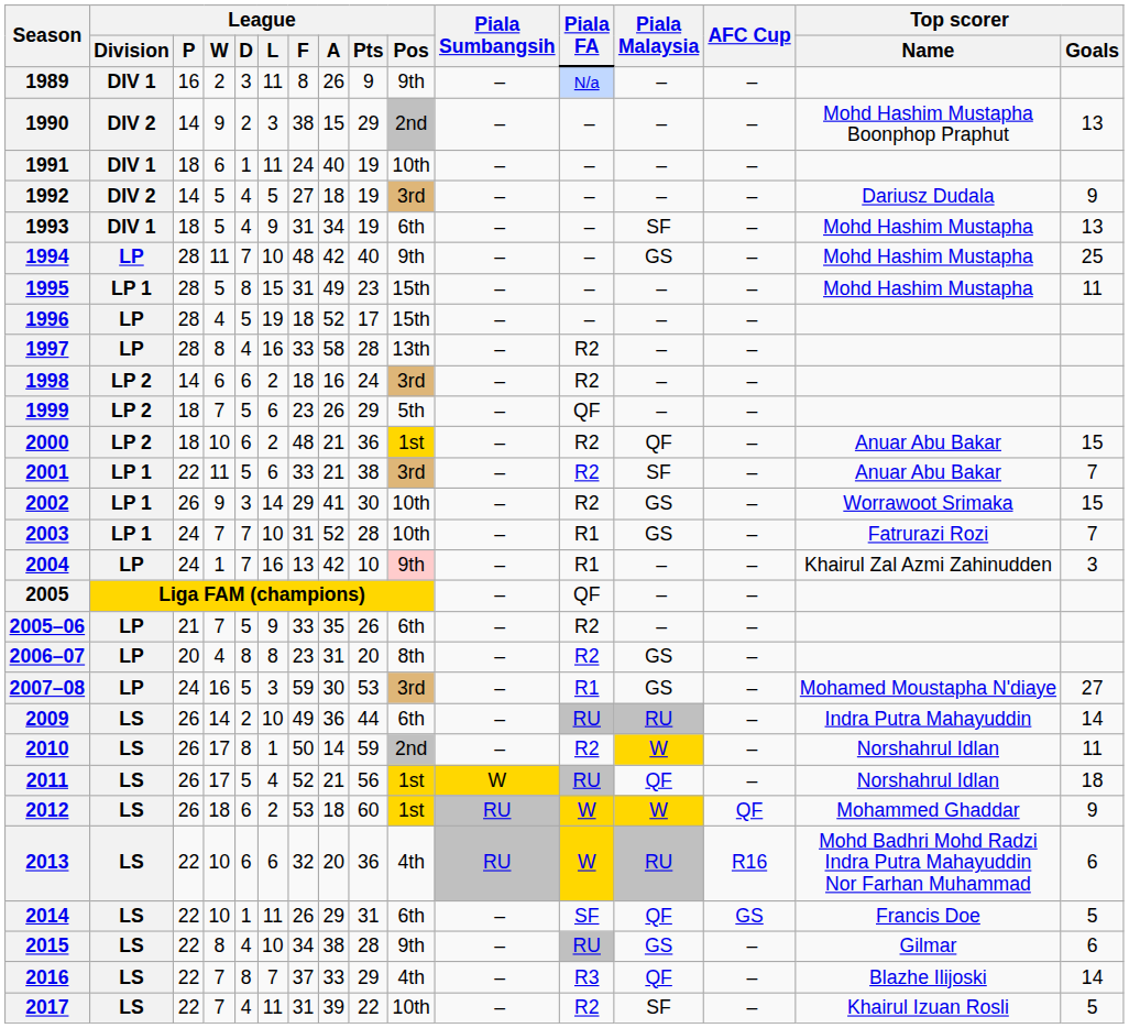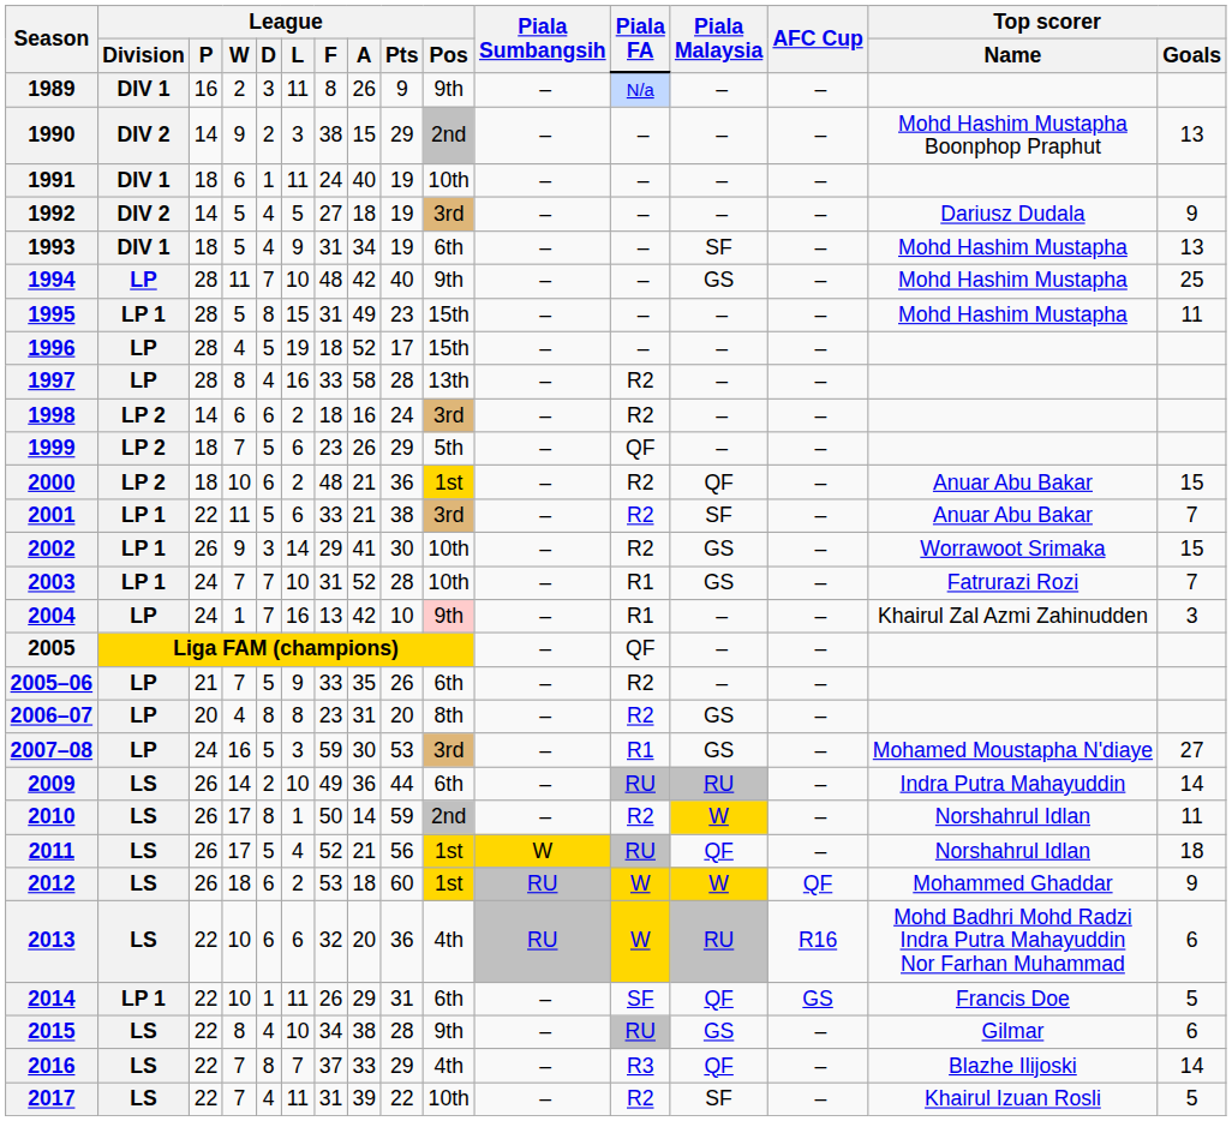 <table class="wikitable" style="text-align: center">
 <tr>
 <th rowspan="2">Season</th>
 <th colspan="9">League</th>
 <th rowspan=2><a href='#'>Piala<br> Sumbangsih</a></th>
 <th rowspan=2><a href='#'>Piala<br> FA</a></th>
 <th rowspan=2><a href='#'>Piala<br> Malaysia</a></th>
 <th rowspan=2><a href='#'>AFC Cup</a></th>
 <th colspan=2>Top scorer</th>
 </tr>
 <tr>
 <th>Division</th>
 <th>P</th>
 <th>W</th>
 <th>D</th>
 <th>L</th>
 <th>F</th>
 <th>A</th>
 <th>Pts</th>
 <th>Pos</th>
 <th>Name</th>
 <th>Goals</th>
 </tr>
 <tr>
 <th>1989</th>
 <th>DIV 1</th>
 <td>16</td>
 <td>2</td>
 <td>3</td>
 <td>11</td>
 <td>8</td>
 <td>26</td>
 <td>9</td>
 <td>9th</td>
 <td> –</td>
 <td style="background:#c1d8ff; border-top:2px solid black;"><small><a href='#'>N/a</a></small></td>
 <td> –</td>
 <td> –</td>
 <td></td>
 <td></td>
 </tr>
 <tr>
 <th>1990</th>
 <th>DIV 2</th>
 <td>14</td>
 <td>9</td>
 <td>2</td>
 <td>3</td>
 <td>38</td>
 <td>15</td>
 <td>29</td>
 <td style="background:silver;">2nd</td>
 <td> –</td>
 <td> –</td>
 <td> –</td>
 <td> –</td>
 <td><a href='#'>Mohd Hashim Mustapha</a><br>Boonphop Praphut</td>
 <td>13</td>
 </tr>
 <tr>
 <th>1991</th>
 <th>DIV 1</th>
 <td>18</td>
 <td>6</td>
 <td>1</td>
 <td>11</td>
 <td>24</td>
 <td>40</td>
 <td>19</td>
 <td>10th</td>
 <td> –</td>
 <td> –</td>
 <td> –</td>
 <td> –</td>
 <td></td>
 <td></td>
 </tr>
 <tr>
 <th>1992</th>
 <th>DIV 2</th>
 <td>14</td>
 <td>5</td>
 <td>4</td>
 <td>5</td>
 <td>27</td>
 <td>18</td>
 <td>19</td>
 <td style="background:#deb678;">3rd</td>
 <td> –</td>
 <td> –</td>
 <td> –</td>
 <td> –</td>
 <td><a href='#'>Dariusz Dudala</a></td>
 <td>9</td>
 </tr>
 <tr>
 <th>1993</th>
 <th>DIV 1</th>
 <td>18</td>
 <td>5</td>
 <td>4</td>
 <td>9</td>
 <td>31</td>
 <td>34</td>
 <td>19</td>
 <td>6th</td>
 <td> –</td>
 <td> –</td>
 <td>SF</td>
 <td> –</td>
 <td><a href='#'>Mohd Hashim Mustapha</a></td>
 <td>13</td>
 </tr>
 <tr>
 <th><a href='#'>1994</a></th>
 <th><a href='#'>LP</a></th>
 <td>28</td>
 <td>11</td>
 <td>7</td>
 <td>10</td>
 <td>48</td>
 <td>42</td>
 <td>40</td>
 <td>9th</td>
 <td> –</td>
 <td> –</td>
 <td>GS</td>
 <td> –</td>
 <td><a href='#'>Mohd Hashim Mustapha</a></td>
 <td>25</td>
 </tr>
 <tr>
 <th><a href='#'>1995</a></th>
 <th>LP 1</th>
 <td>28</td>
 <td>5</td>
 <td>8</td>
 <td>15</td>
 <td>31</td>
 <td>49</td>
 <td>23</td>
 <td>15th</td>
 <td> –</td>
 <td> –</td>
 <td> –</td>
 <td> –</td>
 <td><a href='#'>Mohd Hashim Mustapha</a></td>
 <td>11</td>
 </tr>
 <tr>
 <th><a href='#'>1996</a></th>
 <th>LP</th>
 <td>28</td>
 <td>4</td>
 <td>5</td>
 <td>19</td>
 <td>18</td>
 <td>52</td>
 <td>17</td>
 <td>15th</td>
 <td> –</td>
 <td> –</td>
 <td> –</td>
 <td> –</td>
 <td></td>
 <td></td>
 </tr>
 <tr>
 <th><a href='#'>1997</a></th>
 <th>LP</th>
 <td>28</td>
 <td>8</td>
 <td>4</td>
 <td>16</td>
 <td>33</td>
 <td>58</td>
 <td>28</td>
 <td>13th</td>
 <td> –</td>
 <td>R2</td>
 <td> –</td>
 <td> –</td>
 <td></td>
 <td></td>
 </tr>
 <tr>
 <th><a href='#'>1998</a></th>
 <th>LP 2</th>
 <td>14</td>
 <td>6</td>
 <td>6</td>
 <td>2</td>
 <td>18</td>
 <td>16</td>
 <td>24</td>
 <td style="background:#deb678;">3rd</td>
 <td> –</td>
 <td>R2</td>
 <td> –</td>
 <td> –</td>
 <td></td>
 <td></td>
 </tr>
 <tr>
 <th><a href='#'>1999</a></th>
 <th>LP 2</th>
 <td>18</td>
 <td>7</td>
 <td>5</td>
 <td>6</td>
 <td>23</td>
 <td>26</td>
 <td>29</td>
 <td>5th</td>
 <td> –</td>
 <td>QF</td>
 <td> –</td>
 <td> –</td>
 <td></td>
 <td></td>
 </tr>
 <tr>
 <th><a href='#'>2000</a></th>
 <th>LP 2</th>
 <td>18</td>
 <td>10</td>
 <td>6</td>
 <td>2</td>
 <td>48</td>
 <td>21</td>
 <td>36</td>
 <td style="background:Gold;">1st</td>
 <td> –</td>
 <td>R2</td>
 <td>QF</td>
 <td> –</td>
 <td><a href='#'>Anuar Abu Bakar</a></td>
 <td>15</td>
 </tr>
 <tr>
 <th><a href='#'>2001</a></th>
 <th>LP 1</th>
 <td>22</td>
 <td>11</td>
 <td>5</td>
 <td>6</td>
 <td>33</td>
 <td>21</td>
 <td>38</td>
 <td style="background:#deb678;">3rd</td>
 <td> –</td>
 <td><a href='#'>R2</a></td>
 <td>SF</td>
 <td> –</td>
 <td><a href='#'>Anuar Abu Bakar</a></td>
 <td>7</td>
 </tr>
 <tr>
 <th><a href='#'>2002</a></th>
 <th>LP 1</th>
 <td>26</td>
 <td>9</td>
 <td>3</td>
 <td>14</td>
 <td>29</td>
 <td>41</td>
 <td>30</td>
 <td>10th</td>
 <td> –</td>
 <td>R2</td>
 <td>GS</td>
 <td> –</td>
 <td><a href='#'>Worrawoot Srimaka</a></td>
 <td>15</td>
 </tr>
 <tr>
 <th><a href='#'>2003</a></th>
 <th>LP 1</th>
 <td>24</td>
 <td>7</td>
 <td>7</td>
 <td>10</td>
 <td>31</td>
 <td>52</td>
 <td>28</td>
 <td>10th</td>
 <td> –</td>
 <td>R1</td>
 <td>GS</td>
 <td> –</td>
 <td><a href='#'>Fatrurazi Rozi</a></td>
 <td>7</td>
 </tr>
 <tr>
 <th><a href='#'>2004</a></th>
 <th>LP</th>
 <td>24</td>
 <td>1</td>
 <td>7</td>
 <td>16</td>
 <td>13</td>
 <td>42</td>
 <td>10</td>
 <td style="background:#fcc;">9th</td>
 <td> –</td>
 <td>R1</td>
 <td> –</td>
 <td> –</td>
 <td>Khairul Zal Azmi Zahinudden</td>
 <td>3</td>
 </tr>
 <tr>
 <th>2005</th>
 <td colspan="9" style="background:gold;"><strong>Liga FAM (champions)</strong></td>
 <td> –</td>
 <td>QF</td>
 <td> –</td>
 <td> –</td>
 <td></td>
 <td></td>
 </tr>
 <tr>
 <th><a href='#'>2005–06</a></th>
 <th>LP</th>
 <td>21</td>
 <td>7</td>
 <td>5</td>
 <td>9</td>
 <td>33</td>
 <td>35</td>
 <td>26</td>
 <td>6th</td>
 <td> –</td>
 <td>R2</td>
 <td> –</td>
 <td> –</td>
 <td></td>
 <td></td>
 </tr>
 <tr>
 <th><a href='#'>2006–07</a></th>
 <th>LP</th>
 <td>20</td>
 <td>4</td>
 <td>8</td>
 <td>8</td>
 <td>23</td>
 <td>31</td>
 <td>20</td>
 <td>8th</td>
 <td> –</td>
 <td><a href='#'>R2</a></td>
 <td>GS</td>
 <td> –</td>
 <td></td>
 <td></td>
 </tr>
 <tr>
 <th><a href='#'>2007–08</a></th>
 <th>LP</th>
 <td>24</td>
 <td>16</td>
 <td>5</td>
 <td>3</td>
 <td>59</td>
 <td>30</td>
 <td>53</td>
 <td style="background:#deb678;">3rd</td>
 <td> –</td>
 <td><a href='#'>R1</a></td>
 <td>GS</td>
 <td> –</td>
 <td><a href='#'>Mohamed Moustapha N'diaye</a></td>
 <td>27</td>
 </tr>
 <tr>
 <th><a href='#'>2009</a></th>
 <th>LS</th>
 <td>26</td>
 <td>14</td>
 <td>2</td>
 <td>10</td>
 <td>49</td>
 <td>36</td>
 <td>44</td>
 <td>6th</td>
 <td> –</td>
 <td style="background:silver;"><a href='#'>RU</a></td>
 <td style="background:silver;"><a href='#'>RU</a></td>
 <td> –</td>
 <td><a href='#'>Indra Putra Mahayuddin</a></td>
 <td>14</td>
 </tr>
 <tr>
 <th><a href='#'>2010</a></th>
 <th>LS</th>
 <td>26</td>
 <td>17</td>
 <td>8</td>
 <td>1</td>
 <td>50</td>
 <td>14</td>
 <td>59</td>
 <td style="background:silver;">2nd</td>
 <td> –</td>
 <td><a href='#'>R2</a></td>
 <td style="background:gold;"><a href='#'>W</a></td>
 <td> –</td>
 <td><a href='#'>Norshahrul Idlan</a></td>
 <td>11</td>
 </tr>
 <tr>
 <th><a href='#'>2011</a></th>
 <th>LS</th>
 <td>26</td>
 <td>17</td>
 <td>5</td>
 <td>4</td>
 <td>52</td>
 <td>21</td>
 <td>56</td>
 <td style="background:gold;">1st</td>
 <td style="background:gold;">W</td>
 <td style="background:silver;"><a href='#'>RU</a></td>
 <td><a href='#'>QF</a></td>
 <td> –</td>
 <td><a href='#'>Norshahrul Idlan</a></td>
 <td>18</td>
 </tr>
 <tr>
 <th><a href='#'>2012</a></th>
 <th>LS</th>
 <td>26</td>
 <td>18</td>
 <td>6</td>
 <td>2</td>
 <td>53</td>
 <td>18</td>
 <td>60</td>
 <td style="background:gold;">1st</td>
 <td style="background:silver;"><a href='#'>RU</a></td>
 <td style="background:gold;"><a href='#'>W</a></td>
 <td style="background:gold;"><a href='#'>W</a></td>
 <td><a href='#'>QF</a></td>
 <td><a href='#'>Mohammed Ghaddar</a></td>
 <td>9</td>
 </tr>
 <tr>
 <th><a href='#'>2013</a></th>
 <th>LS</th>
 <td>22</td>
 <td>10</td>
 <td>6</td>
 <td>6</td>
 <td>32</td>
 <td>20</td>
 <td>36</td>
 <td>4th</td>
 <td style="background:silver;"><a href='#'>RU</a></td>
 <td style="background:gold;"><a href='#'>W</a></td>
 <td style="background:silver;"><a href='#'>RU</a></td>
 <td><a href='#'>R16</a></td>
 <td><a href='#'>Mohd Badhri Mohd Radzi</a><br> <a href='#'>Indra Putra Mahayuddin</a><br> <a href='#'>Nor Farhan Muhammad</a></td>
 <td>6</td>
 </tr>
 <tr>
 <th><a href='#'>2014</a></th>
-<th>LS</th>
+<th>LP 1</th>
 <td>22</td>
 <td>10</td>
 <td>1</td>
 <td>11</td>
 <td>26</td>
 <td>29</td>
 <td>31</td>
 <td>6th</td>
 <td> –</td>
 <td><a href='#'>SF</a></td>
 <td><a href='#'>QF</a></td>
 <td><a href='#'>GS</a></td>
 <td><a href='#'>Francis Doe</a></td>
 <td>5</td>
 </tr>
 <tr>
 <th><a href='#'>2015</a></th>
 <th>LS</th>
 <td>22</td>
 <td>8</td>
 <td>4</td>
 <td>10</td>
 <td>34</td>
 <td>38</td>
 <td>28</td>
 <td>9th</td>
 <td> –</td>
 <td style="background:silver;"><a href='#'>RU</a></td>
 <td><a href='#'>GS</a></td>
 <td> –</td>
 <td><a href='#'>Gilmar</a></td>
 <td>6</td>
 </tr>
 <tr>
 <th><a href='#'>2016</a></th>
 <th>LS</th>
 <td>22</td>
 <td>7</td>
 <td>8</td>
 <td>7</td>
 <td>37</td>
 <td>33</td>
 <td>29</td>
 <td>4th</td>
 <td> –</td>
 <td><a href='#'>R3</a></td>
 <td><a href='#'>QF</a></td>
 <td> –</td>
 <td><a href='#'>Blazhe Ilijoski</a></td>
 <td>14</td>
 </tr>
 <tr>
 <th><a href='#'>2017</a></th>
 <th>LS</th>
 <td>22</td>
 <td>7</td>
 <td>4</td>
 <td>11</td>
 <td>31</td>
 <td>39</td>
 <td>22</td>
 <td>10th</td>
 <td> –</td>
 <td><a href='#'>R2</a></td>
 <td>SF</td>
 <td> –</td>
 <td><a href='#'>Khairul Izuan Rosli</a></td>
 <td>5</td>
 </tr>
 </table>
